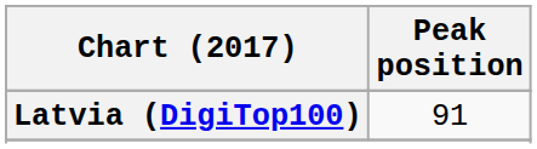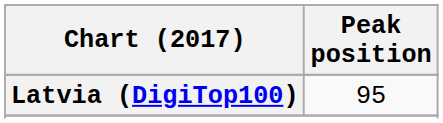 <table class="wikitable sortable plainrowheaders" style="text-align:center">
 <tr>
 <th scope="col">Chart (2017)</th>
 <th scope="col">Peak<br>position</th>
 </tr>
 <tr>
 </tr>
 <tr>
 <th scope="row">Latvia (<a href='#'>DigiTop100</a>)</th>
-<td>91</td>
+<td>95</td>
 </tr>
 <tr>
 </tr>
 <tr>
 </tr>
 </table>
